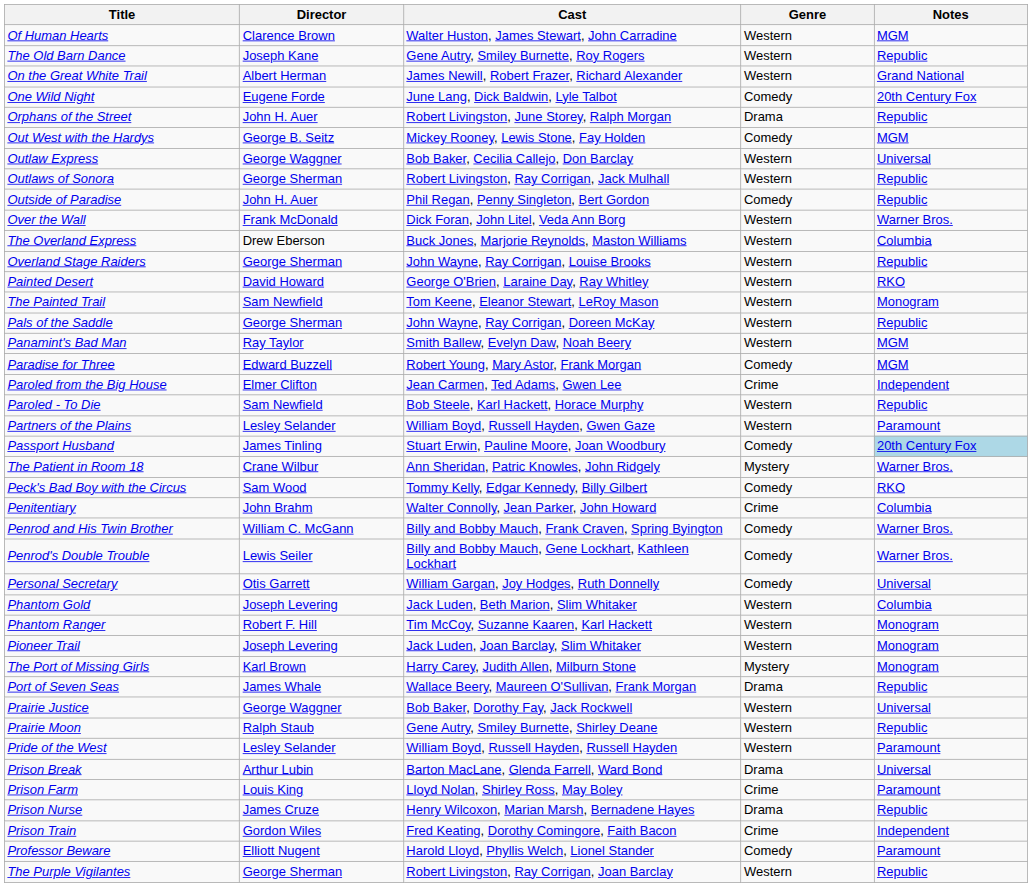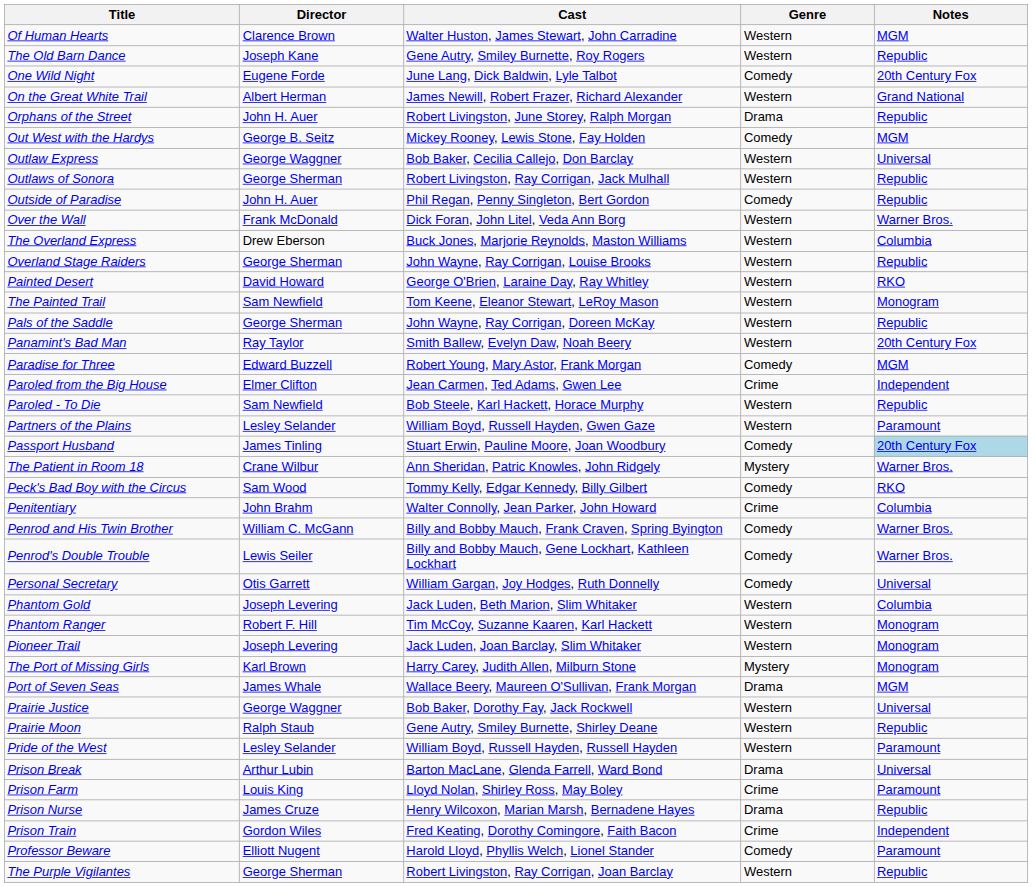 <table class="wikitable" style="width:100%;">
 <tr>
 <th style="width:23%;">Title</th>
 <th style="width:16%;">Director</th>
 <th style="width:33%;">Cast</th>
 <th style="width:13%;">Genre</th>
 <th style="width:15%;">Notes</th>
 </tr>
 <tr>
 <td><em><a href='#'>Of Human Hearts</a></em></td>
 <td><a href='#'>Clarence Brown</a></td>
 <td><a href='#'>Walter Huston</a>, <a href='#'>James Stewart</a>, <a href='#'>John Carradine</a></td>
 <td>Western</td>
 <td><a href='#'>MGM</a></td>
 </tr>
 <tr>
 <td><em><a href='#'>The Old Barn Dance</a></em></td>
 <td><a href='#'>Joseph Kane</a></td>
 <td><a href='#'>Gene Autry</a>, <a href='#'>Smiley Burnette</a>, <a href='#'>Roy Rogers</a></td>
 <td>Western</td>
 <td><a href='#'>Republic</a></td>
 </tr>
 <tr>
+<td><em><a href='#'>One Wild Night</a></em></td>
+<td><a href='#'>Eugene Forde</a></td>
+<td><a href='#'>June Lang</a>, <a href='#'>Dick Baldwin</a>, <a href='#'>Lyle Talbot</a></td>
+<td>Comedy</td>
+<td><a href='#'>20th Century Fox</a></td>
+</tr>
+<tr>
 <td><em><a href='#'>On the Great White Trail</a></em></td>
 <td><a href='#'>Albert Herman</a></td>
 <td><a href='#'>James Newill</a>, <a href='#'>Robert Frazer</a>, <a href='#'>Richard Alexander</a></td>
 <td>Western</td>
 <td><a href='#'>Grand National</a></td>
-</tr>
-<tr>
-<td><em><a href='#'>One Wild Night</a></em></td>
-<td><a href='#'>Eugene Forde</a></td>
-<td><a href='#'>June Lang</a>, <a href='#'>Dick Baldwin</a>, <a href='#'>Lyle Talbot</a></td>
-<td>Comedy</td>
-<td><a href='#'>20th Century Fox</a></td>
 </tr>
 <tr>
 <td><em><a href='#'>Orphans of the Street</a></em></td>
 <td><a href='#'>John H. Auer</a></td>
 <td><a href='#'>Robert Livingston</a>, <a href='#'>June Storey</a>, <a href='#'>Ralph Morgan</a></td>
 <td>Drama</td>
 <td><a href='#'>Republic</a></td>
 </tr>
 <tr>
 <td><em><a href='#'>Out West with the Hardys</a></em></td>
 <td><a href='#'>George B. Seitz</a></td>
 <td><a href='#'>Mickey Rooney</a>, <a href='#'>Lewis Stone</a>, <a href='#'>Fay Holden</a></td>
 <td>Comedy</td>
 <td><a href='#'>MGM</a></td>
 </tr>
 <tr>
 <td><em><a href='#'>Outlaw Express</a></em></td>
 <td><a href='#'>George Waggner</a></td>
 <td><a href='#'>Bob Baker</a>, <a href='#'>Cecilia Callejo</a>, <a href='#'>Don Barclay</a></td>
 <td>Western</td>
 <td><a href='#'>Universal</a></td>
 </tr>
 <tr>
 <td><em><a href='#'>Outlaws of Sonora</a></em></td>
 <td><a href='#'>George Sherman</a></td>
 <td><a href='#'>Robert Livingston</a>, <a href='#'>Ray Corrigan</a>, <a href='#'>Jack Mulhall</a></td>
 <td>Western</td>
 <td><a href='#'>Republic</a></td>
 </tr>
 <tr>
 <td><em><a href='#'>Outside of Paradise</a></em></td>
 <td><a href='#'>John H. Auer</a></td>
 <td><a href='#'>Phil Regan</a>, <a href='#'>Penny Singleton</a>, <a href='#'>Bert Gordon</a></td>
 <td>Comedy</td>
 <td><a href='#'>Republic</a></td>
 </tr>
 <tr>
 <td><em><a href='#'>Over the Wall</a></em></td>
 <td><a href='#'>Frank McDonald</a></td>
 <td><a href='#'>Dick Foran</a>, <a href='#'>John Litel</a>, <a href='#'>Veda Ann Borg</a></td>
 <td>Western</td>
 <td><a href='#'>Warner Bros.</a></td>
 </tr>
 <tr>
 <td><em><a href='#'>The Overland Express</a></em></td>
 <td>Drew Eberson</td>
 <td><a href='#'>Buck Jones</a>, <a href='#'>Marjorie Reynolds</a>, <a href='#'>Maston Williams</a></td>
 <td>Western</td>
 <td><a href='#'>Columbia</a></td>
 </tr>
 <tr>
 <td><em><a href='#'>Overland Stage Raiders</a></em></td>
 <td><a href='#'>George Sherman</a></td>
 <td><a href='#'>John Wayne</a>, <a href='#'>Ray Corrigan</a>, <a href='#'>Louise Brooks</a></td>
 <td>Western</td>
 <td><a href='#'>Republic</a></td>
 </tr>
 <tr>
 <td><em><a href='#'>Painted Desert</a></em></td>
 <td><a href='#'>David Howard</a></td>
 <td><a href='#'>George O'Brien</a>, <a href='#'>Laraine Day</a>, <a href='#'>Ray Whitley</a></td>
 <td>Western</td>
 <td><a href='#'>RKO</a></td>
 </tr>
 <tr>
 <td><em><a href='#'>The Painted Trail</a></em></td>
 <td><a href='#'>Sam Newfield</a></td>
 <td><a href='#'>Tom Keene</a>, <a href='#'>Eleanor Stewart</a>, <a href='#'>LeRoy Mason</a></td>
 <td>Western</td>
 <td><a href='#'>Monogram</a></td>
 </tr>
 <tr>
 <td><em><a href='#'>Pals of the Saddle</a></em></td>
 <td><a href='#'>George Sherman</a></td>
 <td><a href='#'>John Wayne</a>, <a href='#'>Ray Corrigan</a>, <a href='#'>Doreen McKay</a></td>
 <td>Western</td>
 <td><a href='#'>Republic</a></td>
 </tr>
 <tr>
 <td><em><a href='#'>Panamint's Bad Man</a></em></td>
 <td><a href='#'>Ray Taylor</a></td>
 <td><a href='#'>Smith Ballew</a>, <a href='#'>Evelyn Daw</a>, <a href='#'>Noah Beery</a></td>
 <td>Western</td>
-<td><a href='#'>MGM</a></td>
+<td><a href='#'>20th Century Fox</a></td>
 </tr>
 <tr>
 <td><em><a href='#'>Paradise for Three</a></em></td>
 <td><a href='#'>Edward Buzzell</a></td>
 <td><a href='#'>Robert Young</a>, <a href='#'>Mary Astor</a>, <a href='#'>Frank Morgan</a></td>
 <td>Comedy</td>
 <td><a href='#'>MGM</a></td>
 </tr>
 <tr>
 <td><em><a href='#'>Paroled from the Big House</a></em></td>
 <td><a href='#'>Elmer Clifton</a></td>
 <td><a href='#'>Jean Carmen</a>, <a href='#'>Ted Adams</a>, <a href='#'>Gwen Lee</a></td>
 <td>Crime</td>
 <td><a href='#'>Independent</a></td>
 </tr>
 <tr>
 <td><em><a href='#'>Paroled - To Die</a></em></td>
 <td><a href='#'>Sam Newfield</a></td>
 <td><a href='#'>Bob Steele</a>, <a href='#'>Karl Hackett</a>, <a href='#'>Horace Murphy</a></td>
 <td>Western</td>
 <td><a href='#'>Republic</a></td>
 </tr>
 <tr>
 <td><em><a href='#'>Partners of the Plains</a></em></td>
 <td><a href='#'>Lesley Selander</a></td>
 <td><a href='#'>William Boyd</a>, <a href='#'>Russell Hayden</a>, <a href='#'>Gwen Gaze</a></td>
 <td>Western</td>
 <td><a href='#'>Paramount</a></td>
 </tr>
 <tr>
 <td><em><a href='#'>Passport Husband</a></em></td>
 <td><a href='#'>James Tinling</a></td>
 <td><a href='#'>Stuart Erwin</a>, <a href='#'>Pauline Moore</a>, <a href='#'>Joan Woodbury</a></td>
 <td>Comedy</td>
 <td style="background: lightblue;"><a href='#'>20th Century Fox</a></td>
 </tr>
 <tr>
 <td><em><a href='#'>The Patient in Room 18</a></em></td>
 <td><a href='#'>Crane Wilbur</a></td>
 <td><a href='#'>Ann Sheridan</a>, <a href='#'>Patric Knowles</a>, <a href='#'>John Ridgely</a></td>
 <td>Mystery</td>
 <td><a href='#'>Warner Bros.</a></td>
 </tr>
 <tr>
 <td><em><a href='#'>Peck's Bad Boy with the Circus</a></em></td>
 <td><a href='#'>Sam Wood</a></td>
 <td><a href='#'>Tommy Kelly</a>, <a href='#'>Edgar Kennedy</a>, <a href='#'>Billy Gilbert</a></td>
 <td>Comedy</td>
 <td><a href='#'>RKO</a></td>
 </tr>
 <tr>
 <td><em><a href='#'>Penitentiary</a></em></td>
 <td><a href='#'>John Brahm</a></td>
 <td><a href='#'>Walter Connolly</a>, <a href='#'>Jean Parker</a>, <a href='#'>John Howard</a></td>
 <td>Crime</td>
 <td><a href='#'>Columbia</a></td>
 </tr>
 <tr>
 <td><em><a href='#'>Penrod and His Twin Brother</a></em></td>
 <td><a href='#'>William C. McGann</a></td>
 <td><a href='#'>Billy and Bobby Mauch</a>, <a href='#'>Frank Craven</a>, <a href='#'>Spring Byington</a></td>
 <td>Comedy</td>
 <td><a href='#'>Warner Bros.</a></td>
 </tr>
 <tr>
 <td><em><a href='#'>Penrod's Double Trouble</a></em></td>
 <td><a href='#'>Lewis Seiler</a></td>
 <td><a href='#'>Billy and Bobby Mauch</a>, <a href='#'>Gene Lockhart</a>, <a href='#'>Kathleen Lockhart</a></td>
 <td>Comedy</td>
 <td><a href='#'>Warner Bros.</a></td>
 </tr>
 <tr>
 <td><em><a href='#'>Personal Secretary</a></em></td>
 <td><a href='#'>Otis Garrett</a></td>
 <td><a href='#'>William Gargan</a>, <a href='#'>Joy Hodges</a>, <a href='#'>Ruth Donnelly</a></td>
 <td>Comedy</td>
 <td><a href='#'>Universal</a></td>
 </tr>
 <tr>
 <td><em><a href='#'>Phantom Gold</a></em></td>
 <td><a href='#'>Joseph Levering</a></td>
 <td><a href='#'>Jack Luden</a>, <a href='#'>Beth Marion</a>, <a href='#'>Slim Whitaker</a></td>
 <td>Western</td>
 <td><a href='#'>Columbia</a></td>
 </tr>
 <tr>
 <td><em><a href='#'>Phantom Ranger</a></em></td>
 <td><a href='#'>Robert F. Hill</a></td>
 <td><a href='#'>Tim McCoy</a>, <a href='#'>Suzanne Kaaren</a>, <a href='#'>Karl Hackett</a></td>
 <td>Western</td>
 <td><a href='#'>Monogram</a></td>
 </tr>
 <tr>
 <td><em><a href='#'>Pioneer Trail</a></em></td>
 <td><a href='#'>Joseph Levering</a></td>
 <td><a href='#'>Jack Luden</a>, <a href='#'>Joan Barclay</a>, <a href='#'>Slim Whitaker</a></td>
 <td>Western</td>
 <td><a href='#'>Monogram</a></td>
 </tr>
 <tr>
 <td><em><a href='#'>The Port of Missing Girls</a></em></td>
 <td><a href='#'>Karl Brown</a></td>
 <td><a href='#'>Harry Carey</a>, <a href='#'>Judith Allen</a>, <a href='#'>Milburn Stone</a></td>
 <td>Mystery</td>
 <td><a href='#'>Monogram</a></td>
 </tr>
 <tr>
 <td><em><a href='#'>Port of Seven Seas</a></em></td>
 <td><a href='#'>James Whale</a></td>
 <td><a href='#'>Wallace Beery</a>, <a href='#'>Maureen O'Sullivan</a>, <a href='#'>Frank Morgan</a></td>
 <td>Drama</td>
-<td><a href='#'>Republic</a></td>
+<td><a href='#'>MGM</a></td>
 </tr>
 <tr>
 <td><em><a href='#'>Prairie Justice</a></em></td>
 <td><a href='#'>George Waggner</a></td>
 <td><a href='#'>Bob Baker</a>, <a href='#'>Dorothy Fay</a>, <a href='#'>Jack Rockwell</a></td>
 <td>Western</td>
 <td><a href='#'>Universal</a></td>
 </tr>
 <tr>
 <td><em><a href='#'>Prairie Moon</a></em></td>
 <td><a href='#'>Ralph Staub</a></td>
 <td><a href='#'>Gene Autry</a>, <a href='#'>Smiley Burnette</a>, <a href='#'>Shirley Deane</a></td>
 <td>Western</td>
 <td><a href='#'>Republic</a></td>
 </tr>
 <tr>
 <td><em><a href='#'>Pride of the West</a></em></td>
 <td><a href='#'>Lesley Selander</a></td>
 <td><a href='#'>William Boyd</a>, <a href='#'>Russell Hayden</a>, <a href='#'>Russell Hayden</a></td>
 <td>Western</td>
 <td><a href='#'>Paramount</a></td>
 </tr>
 <tr>
 <td><em><a href='#'>Prison Break</a></em></td>
 <td><a href='#'>Arthur Lubin</a></td>
 <td><a href='#'>Barton MacLane</a>, <a href='#'>Glenda Farrell</a>, <a href='#'>Ward Bond</a></td>
 <td>Drama</td>
 <td><a href='#'>Universal</a></td>
 </tr>
 <tr>
 <td><em><a href='#'>Prison Farm</a></em></td>
 <td><a href='#'>Louis King</a></td>
 <td><a href='#'>Lloyd Nolan</a>, <a href='#'>Shirley Ross</a>, <a href='#'>May Boley</a></td>
 <td>Crime</td>
 <td><a href='#'>Paramount</a></td>
 </tr>
 <tr>
 <td><em><a href='#'>Prison Nurse</a></em></td>
 <td><a href='#'>James Cruze</a></td>
 <td><a href='#'>Henry Wilcoxon</a>, <a href='#'>Marian Marsh</a>, <a href='#'>Bernadene Hayes</a></td>
 <td>Drama</td>
 <td><a href='#'>Republic</a></td>
 </tr>
 <tr>
 <td><em><a href='#'>Prison Train</a></em></td>
 <td><a href='#'>Gordon Wiles</a></td>
 <td><a href='#'>Fred Keating</a>, <a href='#'>Dorothy Comingore</a>, <a href='#'>Faith Bacon</a></td>
 <td>Crime</td>
 <td><a href='#'>Independent</a></td>
 </tr>
 <tr>
 <td><em><a href='#'>Professor Beware</a></em></td>
 <td><a href='#'>Elliott Nugent</a></td>
 <td><a href='#'>Harold Lloyd</a>, <a href='#'>Phyllis Welch</a>, <a href='#'>Lionel Stander</a></td>
 <td>Comedy</td>
 <td><a href='#'>Paramount</a></td>
 </tr>
 <tr>
 <td><em><a href='#'>The Purple Vigilantes</a></em></td>
 <td><a href='#'>George Sherman</a></td>
 <td><a href='#'>Robert Livingston</a>, <a href='#'>Ray Corrigan</a>, <a href='#'>Joan Barclay</a></td>
 <td>Western</td>
 <td><a href='#'>Republic</a></td>
 </tr>
 </table>
